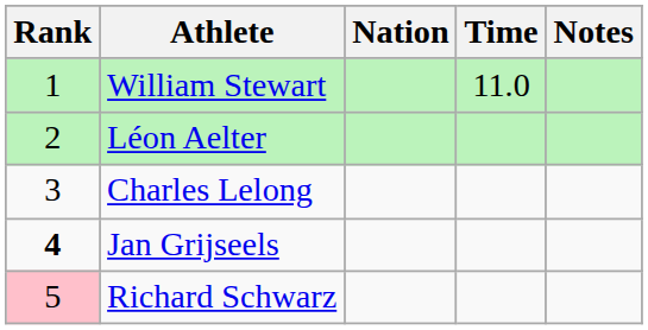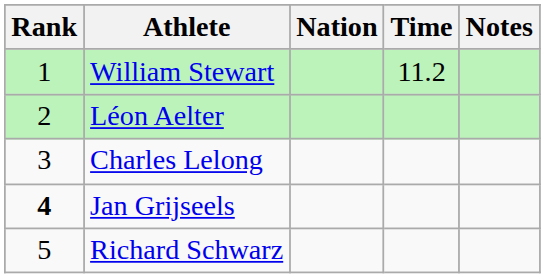 <table class="wikitable sortable" style="text-align:center">
 <tr>
 <th>Rank</th>
 <th>Athlete</th>
 <th>Nation</th>
 <th>Time</th>
 <th>Notes</th>
 </tr>
 <tr style="background:#bbf3bb;">
 <td>1</td>
 <td align=left><a href='#'>William Stewart</a></td>
 <td align=left></td>
-<td>11.0</td>
+<td>11.2</td>
 <td></td>
 </tr>
 <tr style="background:#bbf3bb;">
 <td>2</td>
 <td align=left><a href='#'>Léon Aelter</a></td>
 <td align=left></td>
 <td></td>
 <td></td>
 </tr>
 <tr>
 <td>3</td>
 <td align=left><a href='#'>Charles Lelong</a></td>
 <td align=left></td>
 <td></td>
 <td></td>
 </tr>
 <tr>
 <td><strong>4</strong></td>
 <td align=left><a href='#'>Jan Grijseels</a></td>
 <td align=left></td>
 <td></td>
 <td></td>
 </tr>
 <tr>
-<td style="background: pink;">5</td>
+<td>5</td>
 <td align=left><a href='#'>Richard Schwarz</a></td>
 <td align=left></td>
 <td></td>
 <td></td>
 </tr>
 </table>
